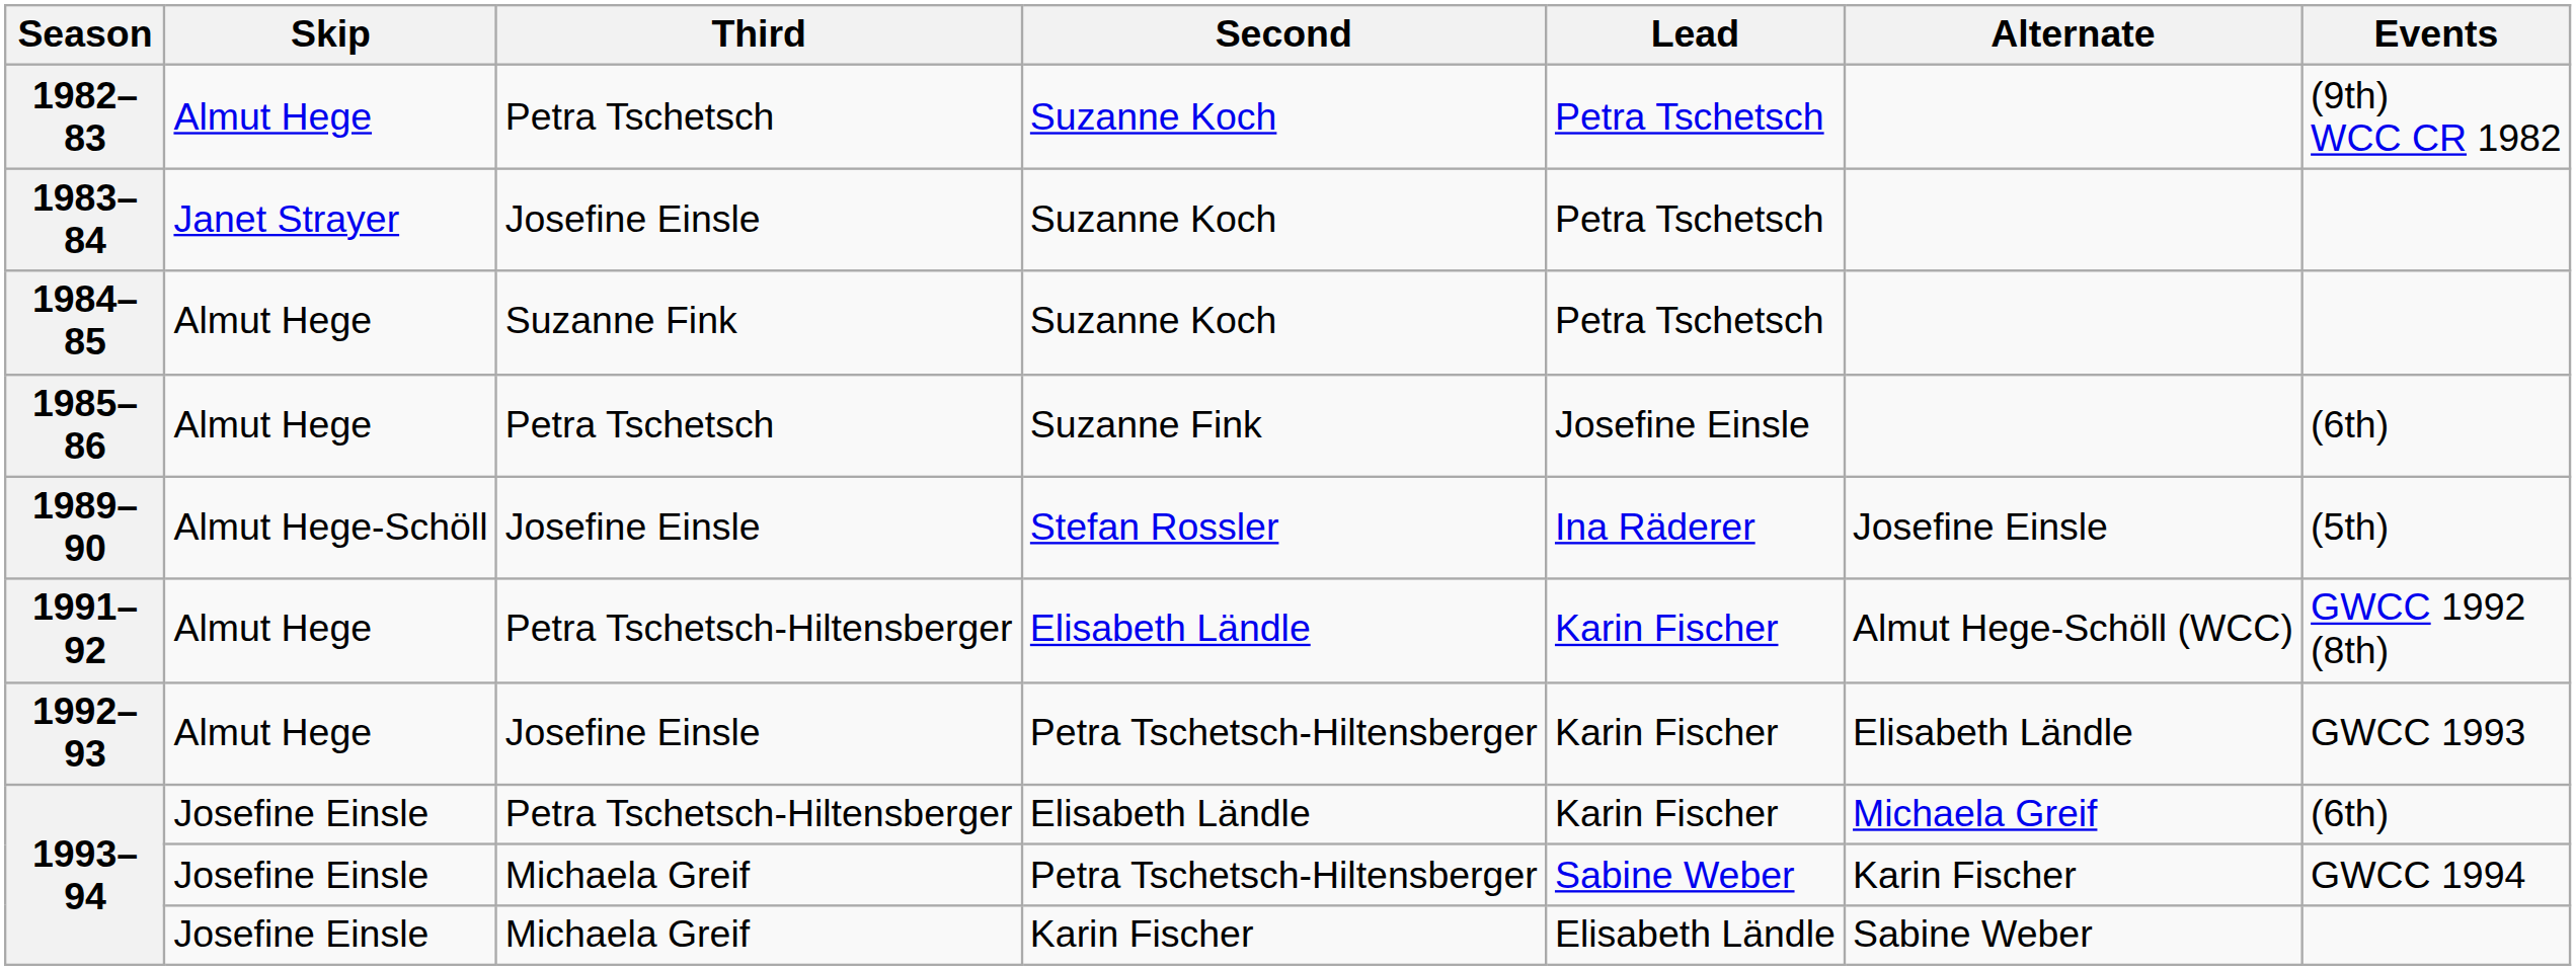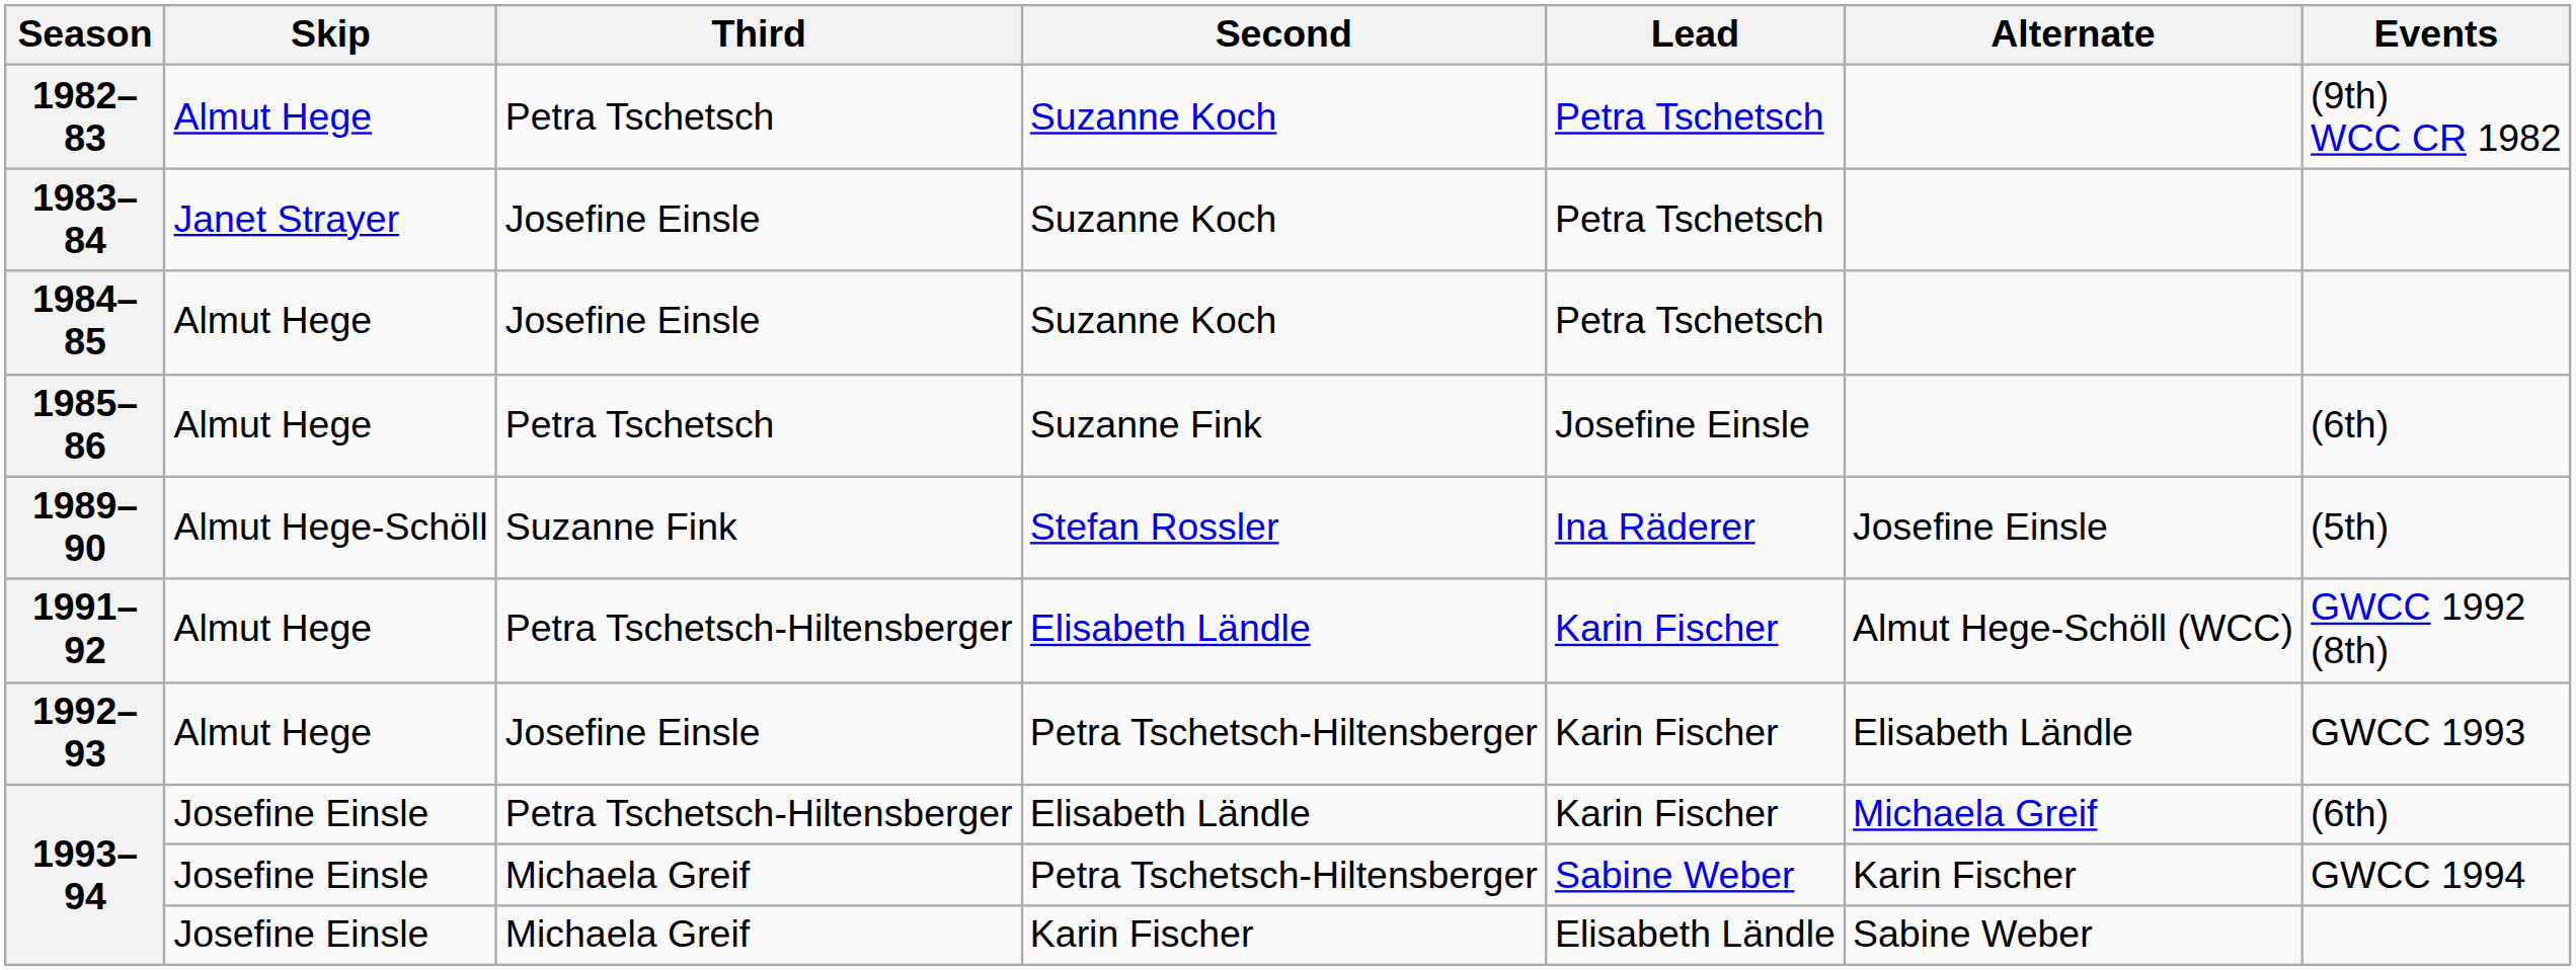 <table class="wikitable">
 <tr>
 <th scope="col" width=60>Season</th>
 <th scope="col">Skip</th>
 <th scope="col">Third</th>
 <th scope="col">Second</th>
 <th scope="col">Lead</th>
 <th scope="col">Alternate</th>
 <th scope="col">Events</th>
 </tr>
 <tr>
 <th scope="row">1982–83</th>
 <td><a href='#'>Almut Hege</a></td>
 <td>Petra Tschetsch</td>
 <td><a href='#'>Suzanne Koch</a></td>
 <td><a href='#'>Petra Tschetsch</a></td>
 <td></td>
 <td> (9th)<br><a href='#'>WCC CR</a> 1982 </td>
 </tr>
 <tr>
 <th scope="row">1983–84</th>
 <td><a href='#'>Janet Strayer</a></td>
 <td>Josefine Einsle</td>
 <td>Suzanne Koch</td>
 <td>Petra Tschetsch</td>
 <td></td>
 <td> </td>
 </tr>
 <tr>
 <th scope="row">1984–85</th>
 <td>Almut Hege</td>
-<td>Suzanne Fink</td>
+<td>Josefine Einsle</td>
 <td>Suzanne Koch</td>
 <td>Petra Tschetsch</td>
 <td></td>
 <td> </td>
 </tr>
 <tr>
 <th scope="row">1985–86</th>
 <td>Almut Hege</td>
 <td>Petra Tschetsch</td>
 <td>Suzanne Fink</td>
 <td>Josefine Einsle</td>
 <td></td>
 <td> (6th)</td>
 </tr>
 <tr>
 <th scope="row">1989–90</th>
 <td>Almut Hege-Schöll</td>
-<td>Josefine Einsle</td>
+<td>Suzanne Fink</td>
 <td><a href='#'>Stefan Rossler</a></td>
 <td><a href='#'>Ina Räderer</a></td>
 <td>Josefine Einsle</td>
 <td> (5th)</td>
 </tr>
 <tr>
 <th scope="row">1991–92</th>
 <td>Almut Hege</td>
 <td>Petra Tschetsch-Hiltensberger</td>
 <td><a href='#'>Elisabeth Ländle</a></td>
 <td><a href='#'>Karin Fischer</a></td>
 <td>Almut Hege-Schöll (WCC)</td>
 <td><a href='#'>GWCC</a> 1992 <br> (8th)</td>
 </tr>
 <tr>
 <th scope="row">1992–93</th>
 <td>Almut Hege</td>
 <td>Josefine Einsle</td>
 <td>Petra Tschetsch-Hiltensberger</td>
 <td>Karin Fischer</td>
 <td>Elisabeth Ländle</td>
 <td>GWCC 1993 <br> </td>
 </tr>
 <tr>
 <th scope="row" rowspan=3>1993–94</th>
 <td>Josefine Einsle</td>
 <td>Petra Tschetsch-Hiltensberger</td>
 <td>Elisabeth Ländle</td>
 <td>Karin Fischer</td>
 <td><a href='#'>Michaela Greif</a></td>
 <td> (6th)</td>
 </tr>
 <tr>
 <td>Josefine Einsle</td>
 <td>Michaela Greif</td>
 <td>Petra Tschetsch-Hiltensberger</td>
 <td><a href='#'>Sabine Weber</a></td>
 <td>Karin Fischer</td>
 <td>GWCC 1994 </td>
 </tr>
 <tr>
 <td>Josefine Einsle</td>
 <td>Michaela Greif</td>
 <td>Karin Fischer</td>
 <td>Elisabeth Ländle</td>
 <td>Sabine Weber</td>
 <td> </td>
 </tr>
 </table>
